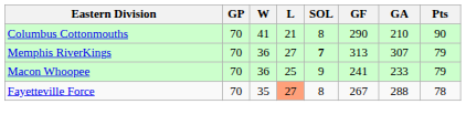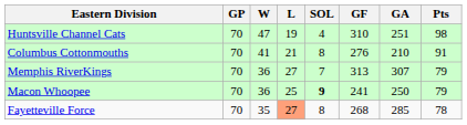 <table class="wikitable">
 <tr>
 <th width="40%" bgcolor="#e0e0e0">Eastern Division</th>
 <th width="5%" bgcolor="#e0e0e0">GP</th>
 <th width="5%" bgcolor="#e0e0e0">W</th>
 <th width="5%" bgcolor="#e0e0e0">L</th>
 <th width="5%" bgcolor="#e0e0e0">SOL</th>
 <th width="7.5%" bgcolor="#e0e0e0">GF</th>
 <th width="7.5%" bgcolor="#e0e0e0">GA</th>
 <th width="7.5%" bgcolor="#e0e0e0">Pts</th>
 </tr>
 <tr align="center" bgcolor="#CCFFCC">
+<td align="left"><a href='#'>Huntsville Channel Cats</a></td>
+<td>70</td>
+<td>47</td>
+<td>19</td>
+<td>4</td>
+<td>310</td>
+<td>251</td>
+<td>98</td>
+</tr>
+<tr align="center" bgcolor="#CCFFCC">
 <td align="left"><a href='#'>Columbus Cottonmouths</a></td>
 <td>70</td>
 <td>41</td>
 <td>21</td>
 <td>8</td>
-<td>290</td>
+<td>276</td>
 <td>210</td>
-<td>90</td>
+<td>91</td>
 </tr>
 <tr align="center" bgcolor="#CCFFCC">
 <td align="left"><a href='#'>Memphis RiverKings</a></td>
 <td>70</td>
 <td>36</td>
 <td>27</td>
-<td><strong>7</strong></td>
+<td>7</td>
 <td>313</td>
 <td>307</td>
 <td>79</td>
 </tr>
 <tr align="center" bgcolor="#CCFFCC">
 <td align="left"><a href='#'>Macon Whoopee</a></td>
 <td>70</td>
 <td>36</td>
 <td>25</td>
-<td>9</td>
+<td><strong>9</strong></td>
 <td>241</td>
-<td>233</td>
+<td>250</td>
 <td>79</td>
 </tr>
 <tr align="center">
 <td align="left"><a href='#'>Fayetteville Force</a></td>
 <td>70</td>
 <td>35</td>
 <td style="background: lightsalmon;">27</td>
 <td>8</td>
-<td>267</td>
-<td>288</td>
+<td>268</td>
+<td>285</td>
 <td>78</td>
 </tr>
 </table>
